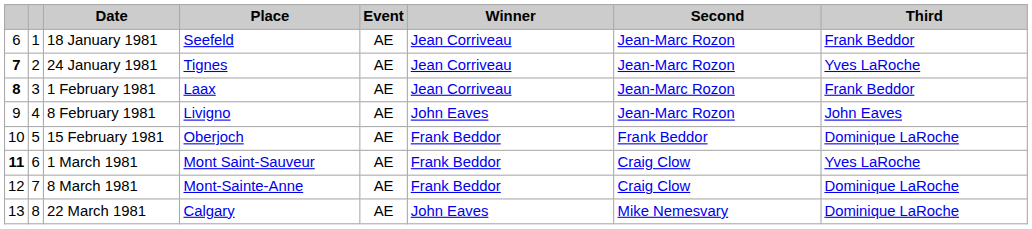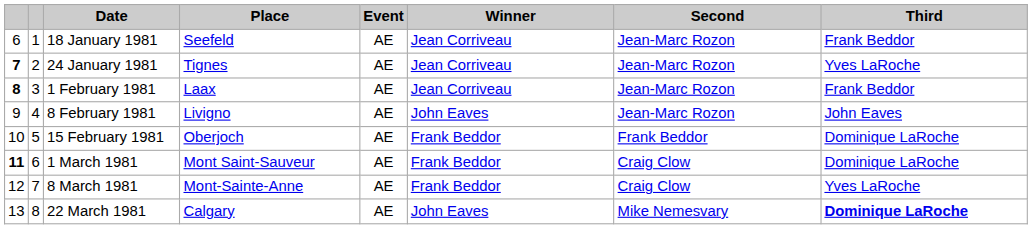 <table class="wikitable plainrowheaders" style="background:#fff; font-size:86%; line-height:16px; border:grey solid 1px; border-collapse:collapse;">
 <tr style="background:#ccc; text-align:center;">
 <th scope="col" style="background:#ccc; width=20 px;"></th>
 <th scope="col" style="background:#ccc; width=30 px;"></th>
 <th scope="col" style="background:#ccc; width:120px;">Date</th>
 <th scope="col" style="background:#ccc; width:160px;">Place</th>
 <th scope="col" style="background:#ccc; width:15px;">Event</th>
 <th scope="col" style="background:#ccc; width:185px;">Winner</th>
 <th scope="col" style="background:#ccc; width:185px;">Second</th>
 <th scope="col" style="background:#ccc; width:185px;">Third</th>
 </tr>
 <tr>
 <td align=center>6</td>
 <td align=center>1</td>
 <td>18 January 1981</td>
 <td> <a href='#'>Seefeld</a></td>
 <td align=center>AE</td>
 <td> <a href='#'>Jean Corriveau</a></td>
 <td> <a href='#'>Jean-Marc Rozon</a></td>
 <td> <a href='#'>Frank Beddor</a></td>
 </tr>
 <tr>
 <td align=center><strong>7</strong></td>
 <td align=center>2</td>
 <td>24 January 1981</td>
 <td> <a href='#'>Tignes</a></td>
 <td align=center>AE</td>
 <td> <a href='#'>Jean Corriveau</a></td>
 <td> <a href='#'>Jean-Marc Rozon</a></td>
 <td> <a href='#'>Yves LaRoche</a></td>
 </tr>
 <tr>
 <td align=center><strong>8</strong></td>
 <td align=center>3</td>
 <td>1 February 1981</td>
 <td> <a href='#'>Laax</a></td>
 <td align=center>AE</td>
 <td> <a href='#'>Jean Corriveau</a></td>
 <td> <a href='#'>Jean-Marc Rozon</a></td>
 <td> <a href='#'>Frank Beddor</a></td>
 </tr>
 <tr>
 <td align=center>9</td>
 <td align=center>4</td>
 <td>8 February 1981</td>
 <td> <a href='#'>Livigno</a></td>
 <td align=center>AE</td>
 <td> <a href='#'>John Eaves</a></td>
 <td> <a href='#'>Jean-Marc Rozon</a></td>
 <td> <a href='#'>John Eaves</a></td>
 </tr>
 <tr>
 <td align=center>10</td>
 <td align=center>5</td>
 <td>15 February 1981</td>
 <td> <a href='#'>Oberjoch</a></td>
 <td align=center>AE</td>
 <td> <a href='#'>Frank Beddor</a></td>
 <td> <a href='#'>Frank Beddor</a></td>
 <td> <a href='#'>Dominique LaRoche</a></td>
 </tr>
 <tr>
 <td align=center><strong>11</strong></td>
 <td align=center>6</td>
 <td>1 March 1981</td>
 <td> <a href='#'>Mont Saint-Sauveur</a></td>
 <td align=center>AE</td>
 <td> <a href='#'>Frank Beddor</a></td>
 <td> <a href='#'>Craig Clow</a></td>
-<td> <a href='#'>Yves LaRoche</a></td>
+<td> <a href='#'>Dominique LaRoche</a></td>
 </tr>
 <tr>
 <td align=center>12</td>
 <td align=center>7</td>
 <td>8 March 1981</td>
 <td> <a href='#'>Mont-Sainte-Anne</a></td>
 <td align=center>AE</td>
 <td> <a href='#'>Frank Beddor</a></td>
 <td> <a href='#'>Craig Clow</a></td>
-<td> <a href='#'>Dominique LaRoche</a></td>
+<td> <a href='#'>Yves LaRoche</a></td>
 </tr>
 <tr>
 <td align=center>13</td>
 <td align=center>8</td>
 <td>22 March 1981</td>
 <td> <a href='#'>Calgary</a></td>
 <td align=center>AE</td>
 <td> <a href='#'>John Eaves</a></td>
 <td> <a href='#'>Mike Nemesvary</a></td>
-<td> <a href='#'>Dominique LaRoche</a></td>
+<td><strong> <a href='#'>Dominique LaRoche</a></strong></td>
 </tr>
 </table>
